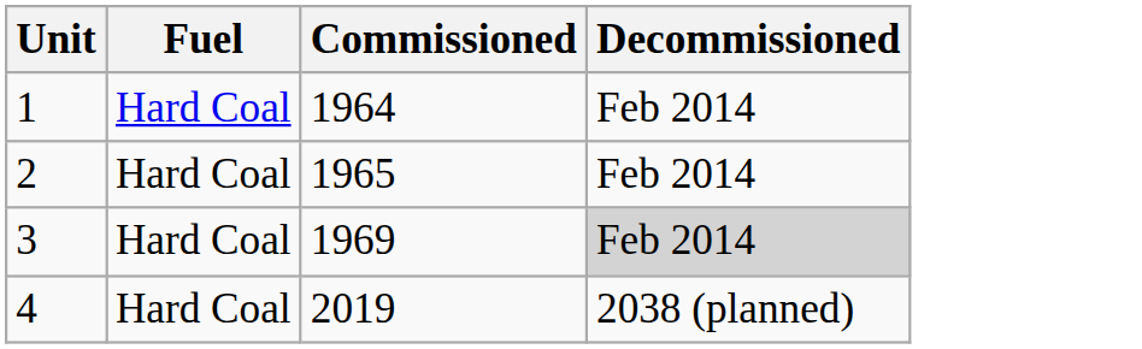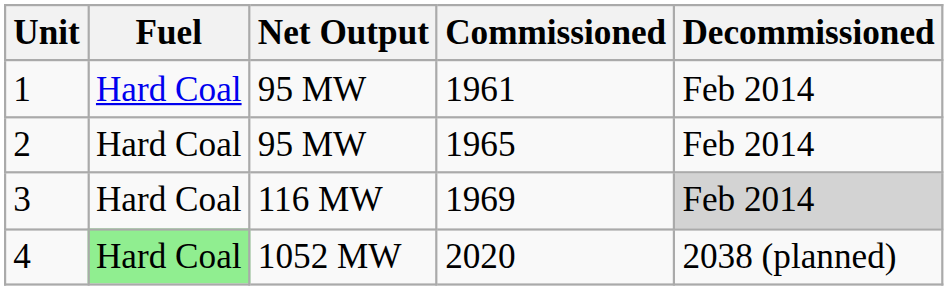 <table class="wikitable">
 <tr>
 <th>Unit</th>
 <th>Fuel</th>
+<th>Net Output</th>
 <th>Commissioned</th>
 <th>Decommissioned</th>
 </tr>
 <tr>
 <td>1</td>
 <td><a href='#'>Hard Coal</a></td>
-<td>1964</td>
+<td>95 MW</td>
+<td>1961</td>
 <td>Feb 2014</td>
 </tr>
 <tr>
 <td>2</td>
 <td>Hard Coal</td>
+<td>95 MW</td>
 <td>1965</td>
 <td>Feb 2014</td>
 </tr>
 <tr>
 <td>3</td>
 <td>Hard Coal</td>
+<td>116 MW</td>
 <td>1969</td>
 <td style="background: lightgrey;">Feb 2014</td>
 </tr>
 <tr>
 <td>4</td>
-<td>Hard Coal</td>
-<td>2019</td>
+<td style="background: lightgreen;">Hard Coal</td>
+<td>1052 MW</td>
+<td>2020</td>
 <td>2038 (planned)</td>
 </tr>
 </table>
